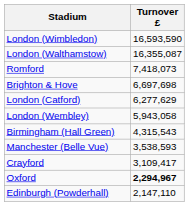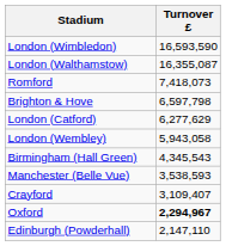 <table class="wikitable">
 <tr>
 <th width=200>Stadium</th>
 <th width=80>Turnover £</th>
 </tr>
 <tr>
 <td><a href='#'>London (Wimbledon)</a></td>
 <td>16,593,590</td>
 </tr>
 <tr>
 <td><a href='#'>London (Walthamstow)</a></td>
 <td>16,355,087</td>
 </tr>
 <tr>
 <td><a href='#'>Romford</a></td>
 <td>7,418,073</td>
 </tr>
 <tr>
 <td><a href='#'>Brighton & Hove</a></td>
-<td>6,697,698</td>
+<td>6,597,798</td>
 </tr>
 <tr>
 <td><a href='#'>London (Catford)</a></td>
 <td>6,277,629</td>
 </tr>
 <tr>
 <td><a href='#'>London (Wembley)</a></td>
 <td>5,943,058</td>
 </tr>
 <tr>
 <td><a href='#'>Birmingham (Hall Green)</a></td>
-<td>4,315,543</td>
+<td>4,345,543</td>
 </tr>
 <tr>
 <td><a href='#'>Manchester (Belle Vue)</a></td>
 <td>3,538,593</td>
 </tr>
 <tr>
 <td><a href='#'>Crayford</a></td>
-<td>3,109,417</td>
+<td>3,109,407</td>
 </tr>
 <tr>
 <td><a href='#'>Oxford</a></td>
 <td><strong>2,294,967</strong></td>
 </tr>
 <tr>
 <td><a href='#'>Edinburgh (Powderhall)</a></td>
 <td>2,147,110</td>
 </tr>
 </table>
